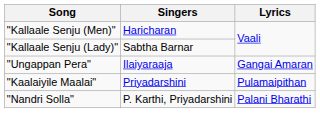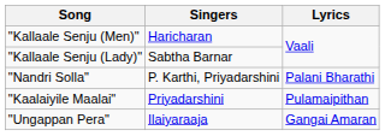 <table class="wikitable">
 <tr>
 <th>Song</th>
 <th>Singers</th>
 <th>Lyrics</th>
 </tr>
 <tr>
 <td>"Kallaale Senju (Men)"</td>
 <td><a href='#'>Haricharan</a></td>
 <td rowspan=2><a href='#'>Vaali</a></td>
 </tr>
 <tr>
 <td>"Kallaale Senju (Lady)"</td>
 <td>Sabtha Barnar</td>
 </tr>
 <tr>
-<td>"Ungappan Pera"</td>
-<td><a href='#'>Ilaiyaraaja</a></td>
-<td><a href='#'>Gangai Amaran</a></td>
+<td>"Nandri Solla"</td>
+<td>P. Karthi, Priyadarshini</td>
+<td><a href='#'>Palani Bharathi</a></td>
 </tr>
 <tr>
 <td>"Kaalaiyile Maalai"</td>
 <td><a href='#'>Priyadarshini</a></td>
 <td><a href='#'>Pulamaipithan</a></td>
 </tr>
 <tr>
-<td>"Nandri Solla"</td>
-<td>P. Karthi, Priyadarshini</td>
-<td><a href='#'>Palani Bharathi</a></td>
+<td>"Ungappan Pera"</td>
+<td><a href='#'>Ilaiyaraaja</a></td>
+<td><a href='#'>Gangai Amaran</a></td>
 </tr>
 </table>
